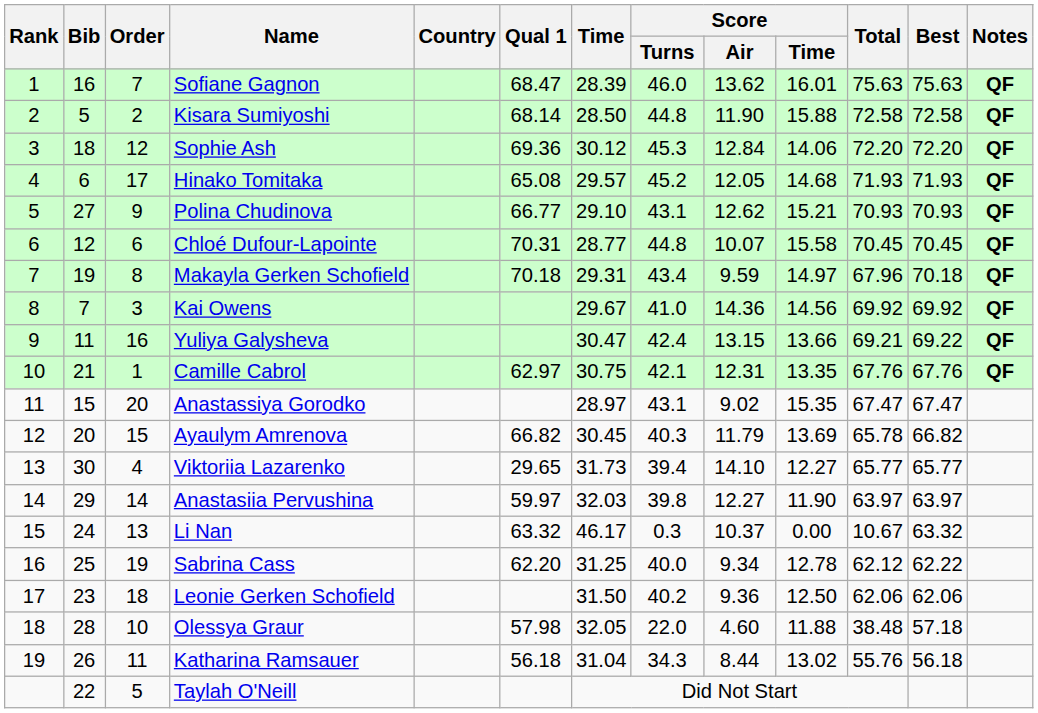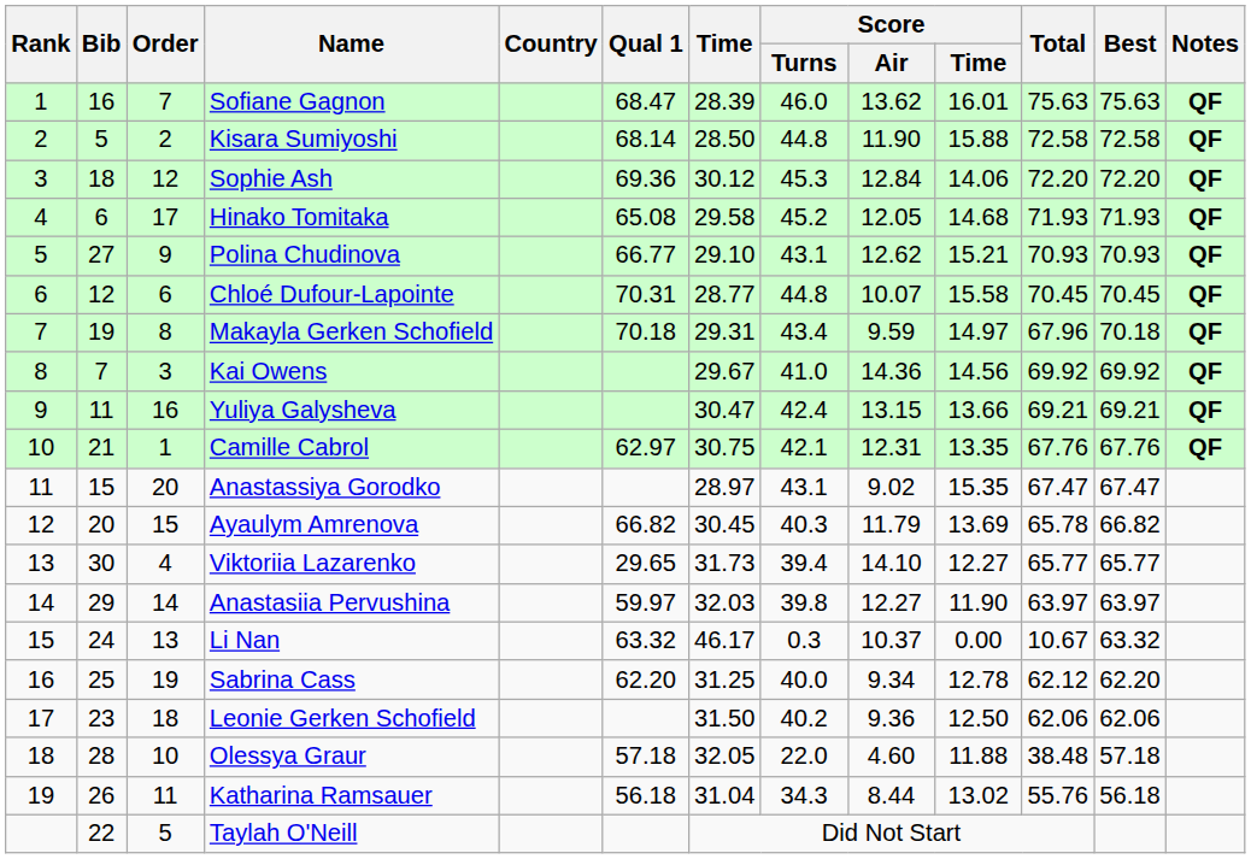 <table class="wikitable sortable" style="text-align:center">
 <tr>
 <th rowspan=2>Rank</th>
 <th rowspan=2>Bib</th>
 <th rowspan=2>Order</th>
 <th rowspan=2>Name</th>
 <th rowspan=2>Country</th>
 <th rowspan=2>Qual 1</th>
 <th rowspan=2>Time</th>
 <th colspan=3>Score</th>
 <th rowspan=2>Total</th>
 <th rowspan=2>Best</th>
 <th rowspan=2>Notes</th>
 </tr>
 <tr>
 <th width=50>Turns</th>
 <th width=50>Air</th>
 <th width=50>Time</th>
 </tr>
 <tr bgcolor=#ccffcc>
 <td>1</td>
 <td>16</td>
 <td>7</td>
 <td align=left><a href='#'>Sofiane Gagnon</a></td>
 <td align=left></td>
 <td>68.47</td>
 <td>28.39</td>
 <td>46.0</td>
 <td>13.62</td>
 <td>16.01</td>
 <td>75.63</td>
 <td>75.63</td>
 <td><strong>QF</strong></td>
 </tr>
 <tr bgcolor=#ccffcc>
 <td>2</td>
 <td>5</td>
 <td>2</td>
 <td align=left><a href='#'>Kisara Sumiyoshi</a></td>
 <td align=left></td>
 <td>68.14</td>
 <td>28.50</td>
 <td>44.8</td>
 <td>11.90</td>
 <td>15.88</td>
 <td>72.58</td>
 <td>72.58</td>
 <td><strong>QF</strong></td>
 </tr>
 <tr bgcolor=#ccffcc>
 <td>3</td>
 <td>18</td>
 <td>12</td>
 <td align=left><a href='#'>Sophie Ash</a></td>
 <td align=left></td>
 <td>69.36</td>
 <td>30.12</td>
 <td>45.3</td>
 <td>12.84</td>
 <td>14.06</td>
 <td>72.20</td>
 <td>72.20</td>
 <td><strong>QF</strong></td>
 </tr>
 <tr bgcolor=#ccffcc>
 <td>4</td>
 <td>6</td>
 <td>17</td>
 <td align=left><a href='#'>Hinako Tomitaka</a></td>
 <td align=left></td>
 <td>65.08</td>
-<td>29.57</td>
+<td>29.58</td>
 <td>45.2</td>
 <td>12.05</td>
 <td>14.68</td>
 <td>71.93</td>
 <td>71.93</td>
 <td><strong>QF</strong></td>
 </tr>
 <tr bgcolor=#ccffcc>
 <td>5</td>
 <td>27</td>
 <td>9</td>
 <td align=left><a href='#'>Polina Chudinova</a></td>
 <td align=left></td>
 <td>66.77</td>
 <td>29.10</td>
 <td>43.1</td>
 <td>12.62</td>
 <td>15.21</td>
 <td>70.93</td>
 <td>70.93</td>
 <td><strong>QF</strong></td>
 </tr>
 <tr bgcolor=#ccffcc>
 <td>6</td>
 <td>12</td>
 <td>6</td>
 <td align=left><a href='#'>Chloé Dufour-Lapointe</a></td>
 <td align=left></td>
 <td>70.31</td>
 <td>28.77</td>
 <td>44.8</td>
 <td>10.07</td>
 <td>15.58</td>
 <td>70.45</td>
 <td>70.45</td>
 <td><strong>QF</strong></td>
 </tr>
 <tr bgcolor=#ccffcc>
 <td>7</td>
 <td>19</td>
 <td>8</td>
 <td align=left><a href='#'>Makayla Gerken Schofield</a></td>
 <td align=left></td>
 <td>70.18</td>
 <td>29.31</td>
 <td>43.4</td>
 <td>9.59</td>
 <td>14.97</td>
 <td>67.96</td>
 <td>70.18</td>
 <td><strong>QF</strong></td>
 </tr>
 <tr bgcolor=#ccffcc>
 <td>8</td>
 <td>7</td>
 <td>3</td>
 <td align=left><a href='#'>Kai Owens</a></td>
 <td align=left></td>
 <td></td>
 <td>29.67</td>
 <td>41.0</td>
 <td>14.36</td>
 <td>14.56</td>
 <td>69.92</td>
 <td>69.92</td>
 <td><strong>QF</strong></td>
 </tr>
 <tr bgcolor=#ccffcc>
 <td>9</td>
 <td>11</td>
 <td>16</td>
 <td align=left><a href='#'>Yuliya Galysheva</a></td>
 <td align=left></td>
 <td></td>
 <td>30.47</td>
 <td>42.4</td>
 <td>13.15</td>
 <td>13.66</td>
 <td>69.21</td>
-<td>69.22</td>
+<td>69.21</td>
 <td><strong>QF</strong></td>
 </tr>
 <tr bgcolor=#ccffcc>
 <td>10</td>
 <td>21</td>
 <td>1</td>
 <td align=left><a href='#'>Camille Cabrol</a></td>
 <td align=left></td>
 <td>62.97</td>
 <td>30.75</td>
 <td>42.1</td>
 <td>12.31</td>
 <td>13.35</td>
 <td>67.76</td>
 <td>67.76</td>
 <td><strong>QF</strong></td>
 </tr>
 <tr>
 <td>11</td>
 <td>15</td>
 <td>20</td>
 <td align=left><a href='#'>Anastassiya Gorodko</a></td>
 <td align=left></td>
 <td></td>
 <td>28.97</td>
 <td>43.1</td>
 <td>9.02</td>
 <td>15.35</td>
 <td>67.47</td>
 <td>67.47</td>
 <td></td>
 </tr>
 <tr>
 <td>12</td>
 <td>20</td>
 <td>15</td>
 <td align=left><a href='#'>Ayaulym Amrenova</a></td>
 <td align=left></td>
 <td>66.82</td>
 <td>30.45</td>
 <td>40.3</td>
 <td>11.79</td>
 <td>13.69</td>
 <td>65.78</td>
 <td>66.82</td>
 <td></td>
 </tr>
 <tr>
 <td>13</td>
 <td>30</td>
 <td>4</td>
 <td align=left><a href='#'>Viktoriia Lazarenko</a></td>
 <td align=left></td>
 <td>29.65</td>
 <td>31.73</td>
 <td>39.4</td>
 <td>14.10</td>
 <td>12.27</td>
 <td>65.77</td>
 <td>65.77</td>
 <td></td>
 </tr>
 <tr>
 <td>14</td>
 <td>29</td>
 <td>14</td>
 <td align=left><a href='#'>Anastasiia Pervushina</a></td>
 <td align=left></td>
 <td>59.97</td>
 <td>32.03</td>
 <td>39.8</td>
 <td>12.27</td>
 <td>11.90</td>
 <td>63.97</td>
 <td>63.97</td>
 <td></td>
 </tr>
 <tr>
 <td>15</td>
 <td>24</td>
 <td>13</td>
 <td align=left><a href='#'>Li Nan</a></td>
 <td align=left></td>
 <td>63.32</td>
 <td>46.17</td>
 <td>0.3</td>
 <td>10.37</td>
 <td>0.00</td>
 <td>10.67</td>
 <td>63.32</td>
 <td></td>
 </tr>
 <tr>
 <td>16</td>
 <td>25</td>
 <td>19</td>
 <td align=left><a href='#'>Sabrina Cass</a></td>
 <td align=left></td>
 <td>62.20</td>
 <td>31.25</td>
 <td>40.0</td>
 <td>9.34</td>
 <td>12.78</td>
 <td>62.12</td>
-<td>62.22</td>
+<td>62.20</td>
 <td></td>
 </tr>
 <tr>
 <td>17</td>
 <td>23</td>
 <td>18</td>
 <td align=left><a href='#'>Leonie Gerken Schofield</a></td>
 <td align=left></td>
 <td></td>
 <td>31.50</td>
 <td>40.2</td>
 <td>9.36</td>
 <td>12.50</td>
 <td>62.06</td>
 <td>62.06</td>
 <td></td>
 </tr>
 <tr>
 <td>18</td>
 <td>28</td>
 <td>10</td>
 <td align=left><a href='#'>Olessya Graur</a></td>
 <td align=left></td>
-<td>57.98</td>
+<td>57.18</td>
 <td>32.05</td>
 <td>22.0</td>
 <td>4.60</td>
 <td>11.88</td>
 <td>38.48</td>
 <td>57.18</td>
 <td></td>
 </tr>
 <tr>
 <td>19</td>
 <td>26</td>
 <td>11</td>
 <td align=left><a href='#'>Katharina Ramsauer</a></td>
 <td align=left></td>
 <td>56.18</td>
 <td>31.04</td>
 <td>34.3</td>
 <td>8.44</td>
 <td>13.02</td>
 <td>55.76</td>
 <td>56.18</td>
 <td></td>
 </tr>
 <tr>
 <td></td>
 <td>22</td>
 <td>5</td>
 <td align=left><a href='#'>Taylah O'Neill</a></td>
 <td align=left></td>
 <td></td>
 <td colspan=5>Did Not Start</td>
 <td></td>
 <td></td>
 </tr>
 </table>
